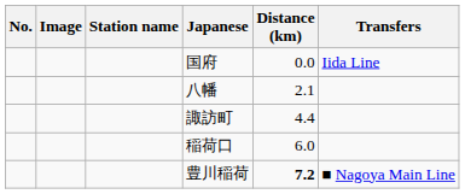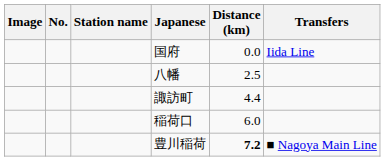 <table class="wikitable">
 <tr>
+<th>Image</th>
 <th>No.</th>
-<th>Image</th>
 <th>Station name</th>
 <th>Japanese</th>
 <th>Distance<br>(km)</th>
 <th>Transfers</th>
 </tr>
 <tr>
 <td></td>
 <td></td>
 <td></td>
 <td>国府</td>
 <td align=right>0.0</td>
 <td><a href='#'>Iida Line</a></td>
 </tr>
 <tr>
 <td></td>
 <td></td>
 <td></td>
 <td>八幡</td>
-<td align=right>2.1</td>
+<td align=right>2.5</td>
 <td></td>
 </tr>
 <tr>
 <td></td>
 <td></td>
 <td></td>
 <td>諏訪町</td>
 <td align=right>4.4</td>
 <td></td>
 </tr>
 <tr>
 <td></td>
 <td></td>
 <td></td>
 <td>稲荷口</td>
 <td align=right>6.0</td>
 <td></td>
 </tr>
 <tr>
 <td></td>
 <td></td>
 <td></td>
 <td>豊川稲荷</td>
 <td align=right><strong>7.2</strong></td>
 <td><span>■</span> <a href='#'>Nagoya Main Line</a></td>
 </tr>
 </table>
